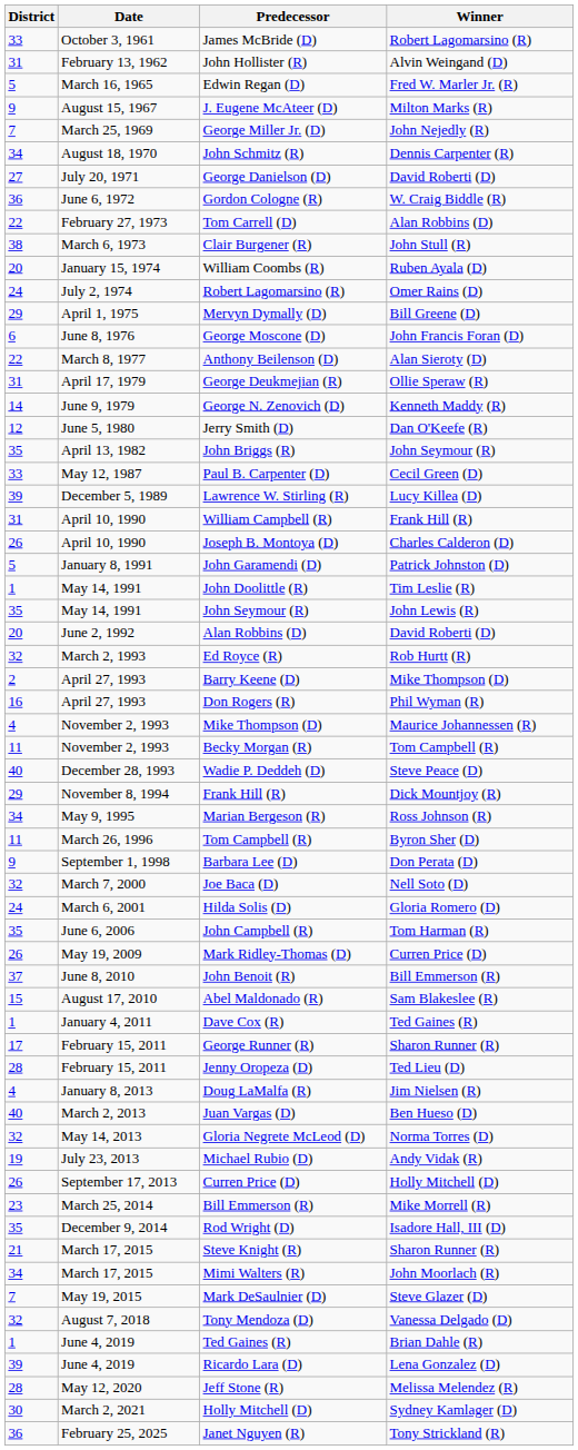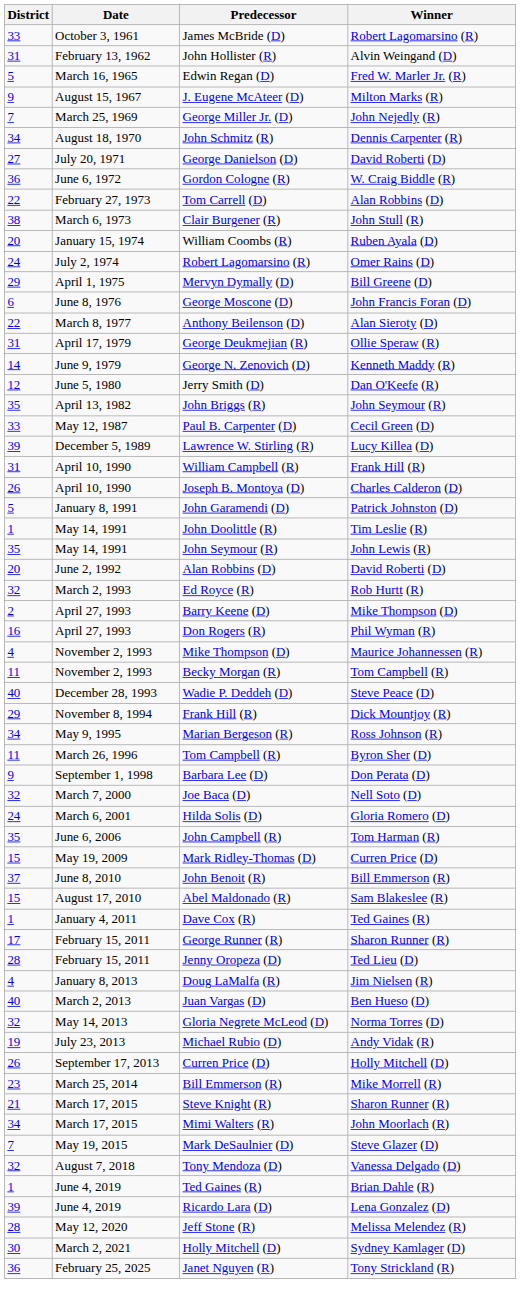 <table class="wikitable">
 <tr>
 <th width=50>District</th>
 <th width=150>Date</th>
 <th width=200>Predecessor</th>
 <th width=200>Winner</th>
 </tr>
 <tr>
 <td><a href='#'>33</a></td>
 <td>October 3, 1961</td>
 <td>James McBride (<a href='#'>D</a>)</td>
 <td><a href='#'>Robert Lagomarsino</a> (<a href='#'>R</a>)</td>
 </tr>
 <tr>
 <td><a href='#'>31</a></td>
 <td>February 13, 1962</td>
 <td>John Hollister (<a href='#'>R</a>)</td>
 <td>Alvin Weingand (<a href='#'>D</a>)</td>
 </tr>
 <tr>
 <td><a href='#'>5</a></td>
 <td>March 16, 1965</td>
 <td>Edwin Regan (<a href='#'>D</a>)</td>
 <td><a href='#'>Fred W. Marler Jr.</a> (<a href='#'>R</a>)</td>
 </tr>
 <tr>
 <td><a href='#'>9</a></td>
 <td>August 15, 1967</td>
 <td><a href='#'>J. Eugene McAteer</a> (<a href='#'>D</a>)</td>
 <td><a href='#'>Milton Marks</a> (<a href='#'>R</a>)</td>
 </tr>
 <tr>
 <td><a href='#'>7</a></td>
 <td>March 25, 1969</td>
 <td><a href='#'>George Miller Jr.</a> (<a href='#'>D</a>)</td>
 <td><a href='#'>John Nejedly</a> (<a href='#'>R</a>)</td>
 </tr>
 <tr>
 <td><a href='#'>34</a></td>
 <td>August 18, 1970</td>
 <td><a href='#'>John Schmitz</a> (<a href='#'>R</a>)</td>
 <td><a href='#'>Dennis Carpenter</a> (<a href='#'>R</a>)</td>
 </tr>
 <tr>
 <td><a href='#'>27</a></td>
 <td>July 20, 1971</td>
 <td><a href='#'>George Danielson</a> (<a href='#'>D</a>)</td>
 <td><a href='#'>David Roberti</a> (<a href='#'>D</a>)</td>
 </tr>
 <tr>
 <td><a href='#'>36</a></td>
 <td>June 6, 1972</td>
 <td><a href='#'>Gordon Cologne</a> (<a href='#'>R</a>)</td>
 <td><a href='#'>W. Craig Biddle</a> (<a href='#'>R</a>)</td>
 </tr>
 <tr>
 <td><a href='#'>22</a></td>
 <td>February 27, 1973</td>
 <td><a href='#'>Tom Carrell</a> (<a href='#'>D</a>)</td>
 <td><a href='#'>Alan Robbins</a> (<a href='#'>D</a>)</td>
 </tr>
 <tr>
 <td><a href='#'>38</a></td>
 <td>March 6, 1973</td>
 <td><a href='#'>Clair Burgener</a> (<a href='#'>R</a>)</td>
 <td><a href='#'>John Stull</a> (<a href='#'>R</a>)</td>
 </tr>
 <tr>
 <td><a href='#'>20</a></td>
 <td>January 15, 1974</td>
 <td>William Coombs (<a href='#'>R</a>)</td>
 <td><a href='#'>Ruben Ayala</a> (<a href='#'>D</a>)</td>
 </tr>
 <tr>
 <td><a href='#'>24</a></td>
 <td>July 2, 1974</td>
 <td><a href='#'>Robert Lagomarsino</a> (<a href='#'>R</a>)</td>
 <td><a href='#'>Omer Rains</a> (<a href='#'>D</a>)</td>
 </tr>
 <tr>
 <td><a href='#'>29</a></td>
 <td>April 1, 1975</td>
 <td><a href='#'>Mervyn Dymally</a> (<a href='#'>D</a>)</td>
 <td><a href='#'>Bill Greene</a> (<a href='#'>D</a>)</td>
 </tr>
 <tr>
 <td><a href='#'>6</a></td>
 <td>June 8, 1976</td>
 <td><a href='#'>George Moscone</a> (<a href='#'>D</a>)</td>
 <td><a href='#'>John Francis Foran</a> (<a href='#'>D</a>)</td>
 </tr>
 <tr>
 <td><a href='#'>22</a></td>
 <td>March 8, 1977</td>
 <td><a href='#'>Anthony Beilenson</a> (<a href='#'>D</a>)</td>
 <td><a href='#'>Alan Sieroty</a> (<a href='#'>D</a>)</td>
 </tr>
 <tr>
 <td><a href='#'>31</a></td>
 <td>April 17, 1979</td>
 <td><a href='#'>George Deukmejian</a> (<a href='#'>R</a>)</td>
 <td><a href='#'>Ollie Speraw</a> (<a href='#'>R</a>)</td>
 </tr>
 <tr>
 <td><a href='#'>14</a></td>
 <td>June 9, 1979</td>
 <td><a href='#'>George N. Zenovich</a> (<a href='#'>D</a>)</td>
 <td><a href='#'>Kenneth Maddy</a> (<a href='#'>R</a>)</td>
 </tr>
 <tr>
 <td><a href='#'>12</a></td>
 <td>June 5, 1980</td>
 <td>Jerry Smith (<a href='#'>D</a>)</td>
 <td><a href='#'>Dan O'Keefe</a> (<a href='#'>R</a>)</td>
 </tr>
 <tr>
 <td><a href='#'>35</a></td>
 <td>April 13, 1982</td>
 <td><a href='#'>John Briggs</a> (<a href='#'>R</a>)</td>
 <td><a href='#'>John Seymour</a> (<a href='#'>R</a>)</td>
 </tr>
 <tr>
 <td><a href='#'>33</a></td>
 <td>May 12, 1987</td>
 <td><a href='#'>Paul B. Carpenter</a> (<a href='#'>D</a>)</td>
 <td><a href='#'>Cecil Green</a> (<a href='#'>D</a>)</td>
 </tr>
 <tr>
 <td><a href='#'>39</a></td>
 <td>December 5, 1989</td>
 <td><a href='#'>Lawrence W. Stirling</a> (<a href='#'>R</a>)</td>
 <td><a href='#'>Lucy Killea</a> (<a href='#'>D</a>)</td>
 </tr>
 <tr>
 <td><a href='#'>31</a></td>
 <td>April 10, 1990</td>
 <td><a href='#'>William Campbell</a> (<a href='#'>R</a>)</td>
 <td><a href='#'>Frank Hill</a> (<a href='#'>R</a>)</td>
 </tr>
 <tr>
 <td><a href='#'>26</a></td>
 <td>April 10, 1990</td>
 <td><a href='#'>Joseph B. Montoya</a> (<a href='#'>D</a>)</td>
 <td><a href='#'>Charles Calderon</a> (<a href='#'>D</a>)</td>
 </tr>
 <tr>
 <td><a href='#'>5</a></td>
 <td>January 8, 1991</td>
 <td><a href='#'>John Garamendi</a> (<a href='#'>D</a>)</td>
 <td><a href='#'>Patrick Johnston</a> (<a href='#'>D</a>)</td>
 </tr>
 <tr>
 <td><a href='#'>1</a></td>
 <td>May 14, 1991</td>
 <td><a href='#'>John Doolittle</a> (<a href='#'>R</a>)</td>
 <td><a href='#'>Tim Leslie</a> (<a href='#'>R</a>)</td>
 </tr>
 <tr>
 <td><a href='#'>35</a></td>
 <td>May 14, 1991</td>
 <td><a href='#'>John Seymour</a> (<a href='#'>R</a>)</td>
 <td><a href='#'>John Lewis</a> (<a href='#'>R</a>)</td>
 </tr>
 <tr>
 <td><a href='#'>20</a></td>
 <td>June 2, 1992</td>
 <td><a href='#'>Alan Robbins</a> (<a href='#'>D</a>)</td>
 <td><a href='#'>David Roberti</a> (<a href='#'>D</a>)</td>
 </tr>
 <tr>
 <td><a href='#'>32</a></td>
 <td>March 2, 1993</td>
 <td><a href='#'>Ed Royce</a> (<a href='#'>R</a>)</td>
 <td><a href='#'>Rob Hurtt</a> (<a href='#'>R</a>)</td>
 </tr>
 <tr>
 <td><a href='#'>2</a></td>
 <td>April 27, 1993</td>
 <td><a href='#'>Barry Keene</a> (<a href='#'>D</a>)</td>
 <td><a href='#'>Mike Thompson</a> (<a href='#'>D</a>)</td>
 </tr>
 <tr>
 <td><a href='#'>16</a></td>
 <td>April 27, 1993</td>
 <td><a href='#'>Don Rogers</a> (<a href='#'>R</a>)</td>
 <td><a href='#'>Phil Wyman</a> (<a href='#'>R</a>)</td>
 </tr>
 <tr>
 <td><a href='#'>4</a></td>
 <td>November 2, 1993</td>
 <td><a href='#'>Mike Thompson</a> (<a href='#'>D</a>)</td>
 <td><a href='#'>Maurice Johannessen</a> (<a href='#'>R</a>)</td>
 </tr>
 <tr>
 <td><a href='#'>11</a></td>
 <td>November 2, 1993</td>
 <td><a href='#'>Becky Morgan</a> (<a href='#'>R</a>)</td>
 <td><a href='#'>Tom Campbell</a> (<a href='#'>R</a>)</td>
 </tr>
 <tr>
 <td><a href='#'>40</a></td>
 <td>December 28, 1993</td>
 <td><a href='#'>Wadie P. Deddeh</a> (<a href='#'>D</a>)</td>
 <td><a href='#'>Steve Peace</a> (<a href='#'>D</a>)</td>
 </tr>
 <tr>
 <td><a href='#'>29</a></td>
 <td>November 8, 1994</td>
 <td><a href='#'>Frank Hill</a> (<a href='#'>R</a>)</td>
 <td><a href='#'>Dick Mountjoy</a> (<a href='#'>R</a>)</td>
 </tr>
 <tr>
 <td><a href='#'>34</a></td>
 <td>May 9, 1995</td>
 <td><a href='#'>Marian Bergeson</a> (<a href='#'>R</a>)</td>
 <td><a href='#'>Ross Johnson</a> (<a href='#'>R</a>)</td>
 </tr>
 <tr>
 <td><a href='#'>11</a></td>
 <td>March 26, 1996</td>
 <td><a href='#'>Tom Campbell</a> (<a href='#'>R</a>)</td>
 <td><a href='#'>Byron Sher</a> (<a href='#'>D</a>)</td>
 </tr>
 <tr>
 <td><a href='#'>9</a></td>
 <td>September 1, 1998</td>
 <td><a href='#'>Barbara Lee</a> (<a href='#'>D</a>)</td>
 <td><a href='#'>Don Perata</a> (<a href='#'>D</a>)</td>
 </tr>
 <tr>
 <td><a href='#'>32</a></td>
 <td>March 7, 2000</td>
 <td><a href='#'>Joe Baca</a> (<a href='#'>D</a>)</td>
 <td><a href='#'>Nell Soto</a> (<a href='#'>D</a>)</td>
 </tr>
 <tr>
 <td><a href='#'>24</a></td>
 <td>March 6, 2001</td>
 <td><a href='#'>Hilda Solis</a> (<a href='#'>D</a>)</td>
 <td><a href='#'>Gloria Romero</a> (<a href='#'>D</a>)</td>
 </tr>
 <tr>
 <td><a href='#'>35</a></td>
 <td>June 6, 2006</td>
 <td><a href='#'>John Campbell</a> (<a href='#'>R</a>)</td>
 <td><a href='#'>Tom Harman</a> (<a href='#'>R</a>)</td>
 </tr>
 <tr>
-<td><a href='#'>26</a></td>
+<td><a href='#'>15</a></td>
 <td>May 19, 2009</td>
 <td><a href='#'>Mark Ridley-Thomas</a> (<a href='#'>D</a>)</td>
 <td><a href='#'>Curren Price</a> (<a href='#'>D</a>)</td>
 </tr>
 <tr>
 <td><a href='#'>37</a></td>
 <td>June 8, 2010</td>
 <td><a href='#'>John Benoit</a> (<a href='#'>R</a>)</td>
 <td><a href='#'>Bill Emmerson</a> (<a href='#'>R</a>)</td>
 </tr>
 <tr>
 <td><a href='#'>15</a></td>
 <td>August 17, 2010</td>
 <td><a href='#'>Abel Maldonado</a> (<a href='#'>R</a>)</td>
 <td><a href='#'>Sam Blakeslee</a> (<a href='#'>R</a>)</td>
 </tr>
 <tr>
 <td><a href='#'>1</a></td>
 <td>January 4, 2011</td>
 <td><a href='#'>Dave Cox</a> (<a href='#'>R</a>)</td>
 <td><a href='#'>Ted Gaines</a> (<a href='#'>R</a>)</td>
 </tr>
 <tr>
 <td><a href='#'>17</a></td>
 <td>February 15, 2011</td>
 <td><a href='#'>George Runner</a> (<a href='#'>R</a>)</td>
 <td><a href='#'>Sharon Runner</a> (<a href='#'>R</a>)</td>
 </tr>
 <tr>
 <td><a href='#'>28</a></td>
 <td>February 15, 2011</td>
 <td><a href='#'>Jenny Oropeza</a> (<a href='#'>D</a>)</td>
 <td><a href='#'>Ted Lieu</a> (<a href='#'>D</a>)</td>
 </tr>
 <tr>
 <td><a href='#'>4</a></td>
 <td>January 8, 2013</td>
 <td><a href='#'>Doug LaMalfa</a> (<a href='#'>R</a>)</td>
 <td><a href='#'>Jim Nielsen</a> (<a href='#'>R</a>)</td>
 </tr>
 <tr>
 <td><a href='#'>40</a></td>
 <td>March 2, 2013</td>
 <td><a href='#'>Juan Vargas</a> (<a href='#'>D</a>)</td>
 <td><a href='#'>Ben Hueso</a> (<a href='#'>D</a>)</td>
 </tr>
 <tr>
 <td><a href='#'>32</a></td>
 <td>May 14, 2013</td>
 <td><a href='#'>Gloria Negrete McLeod</a> (<a href='#'>D</a>)</td>
 <td><a href='#'>Norma Torres</a> (<a href='#'>D</a>)</td>
 </tr>
 <tr>
 <td><a href='#'>19</a></td>
 <td>July 23, 2013</td>
 <td><a href='#'>Michael Rubio</a> (<a href='#'>D</a>)</td>
 <td><a href='#'>Andy Vidak</a> (<a href='#'>R</a>)</td>
 </tr>
 <tr>
 <td><a href='#'>26</a></td>
 <td>September 17, 2013</td>
 <td><a href='#'>Curren Price</a> (<a href='#'>D</a>)</td>
 <td><a href='#'>Holly Mitchell</a> (<a href='#'>D</a>)</td>
 </tr>
 <tr>
 <td><a href='#'>23</a></td>
 <td>March 25, 2014</td>
 <td><a href='#'>Bill Emmerson</a> (<a href='#'>R</a>)</td>
 <td><a href='#'>Mike Morrell</a> (<a href='#'>R</a>)</td>
 </tr>
 <tr>
-<td><a href='#'>35</a></td>
-<td>December 9, 2014</td>
-<td><a href='#'>Rod Wright</a> (<a href='#'>D</a>)</td>
-<td><a href='#'>Isadore Hall, III</a> (<a href='#'>D</a>)</td>
-</tr>
-<tr>
 <td><a href='#'>21</a></td>
 <td>March 17, 2015</td>
 <td><a href='#'>Steve Knight</a> (<a href='#'>R</a>)</td>
 <td><a href='#'>Sharon Runner</a> (<a href='#'>R</a>)</td>
 </tr>
 <tr>
 <td><a href='#'>34</a></td>
 <td>March 17, 2015</td>
 <td><a href='#'>Mimi Walters</a> (<a href='#'>R</a>)</td>
 <td><a href='#'>John Moorlach</a> (<a href='#'>R</a>)</td>
 </tr>
 <tr>
 <td><a href='#'>7</a></td>
 <td>May 19, 2015</td>
 <td><a href='#'>Mark DeSaulnier</a> (<a href='#'>D</a>)</td>
 <td><a href='#'>Steve Glazer</a> (<a href='#'>D</a>)</td>
 </tr>
 <tr>
 <td><a href='#'>32</a></td>
 <td>August 7, 2018</td>
 <td><a href='#'>Tony Mendoza</a> (<a href='#'>D</a>)</td>
 <td><a href='#'>Vanessa Delgado</a> (<a href='#'>D</a>)</td>
 </tr>
 <tr>
 <td><a href='#'>1</a></td>
 <td>June 4, 2019</td>
 <td><a href='#'>Ted Gaines</a> (<a href='#'>R</a>)</td>
 <td><a href='#'>Brian Dahle</a> (<a href='#'>R</a>)</td>
 </tr>
 <tr>
 <td><a href='#'>39</a></td>
 <td>June 4, 2019</td>
 <td><a href='#'>Ricardo Lara</a> (<a href='#'>D</a>)</td>
 <td><a href='#'>Lena Gonzalez</a> (<a href='#'>D</a>)</td>
 </tr>
 <tr>
 <td><a href='#'>28</a></td>
 <td>May 12, 2020</td>
 <td><a href='#'>Jeff Stone</a> (<a href='#'>R</a>)</td>
 <td><a href='#'>Melissa Melendez</a> (<a href='#'>R</a>)</td>
 </tr>
 <tr>
 <td><a href='#'>30</a></td>
 <td>March 2, 2021</td>
 <td><a href='#'>Holly Mitchell</a> (<a href='#'>D</a>)</td>
 <td><a href='#'>Sydney Kamlager</a> (<a href='#'>D</a>)</td>
 </tr>
 <tr>
 <td><a href='#'>36</a></td>
 <td>February 25, 2025</td>
 <td><a href='#'>Janet Nguyen</a> (<a href='#'>R</a>)</td>
 <td><a href='#'>Tony Strickland</a> (<a href='#'>R</a>)</td>
 </tr>
 </table>
